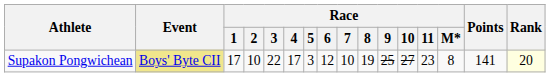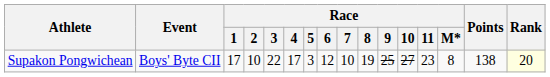 <table class="wikitable" border="1" style="font-size:90%">
 <tr>
 <th rowspan=2>Athlete</th>
 <th rowspan=2>Event</th>
 <th colspan=12>Race</th>
 <th rowspan=2>Points</th>
 <th rowspan=2>Rank</th>
 </tr>
 <tr>
 <th>1</th>
 <th>2</th>
 <th>3</th>
 <th>4</th>
 <th>5</th>
 <th>6</th>
 <th>7</th>
 <th>8</th>
 <th>9</th>
 <th>10</th>
 <th>11</th>
 <th>M*</th>
 </tr>
 <tr>
 <td><a href='#'>Supakon Pongwichean</a></td>
-<td style="background: khaki;"><a href='#'>Boys' Byte CII</a></td>
+<td><a href='#'>Boys' Byte CII</a></td>
 <td align=center>17</td>
 <td align=center>10</td>
 <td align=center>22</td>
 <td align=center>17</td>
 <td align=center>3</td>
 <td align=center>12</td>
 <td align=center>10</td>
 <td align=center>19</td>
 <td align=center><s>25</s></td>
 <td align=center><s>27</s></td>
 <td align=center>23</td>
 <td align=center>8</td>
-<td align=center>141</td>
+<td align=center>138</td>
 <td align=center style="background: lightyellow;">20</td>
 </tr>
 </table>
